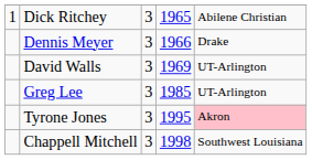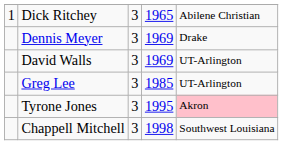 <table class="wikitable">
 <tr>
 </tr>
 <tr>
 <td>1</td>
 <td>Dick Ritchey</td>
 <td>3</td>
 <td><a href='#'>1965</a></td>
 <td style="font-size:80%;">Abilene Christian</td>
 </tr>
 <tr>
 <td></td>
 <td><a href='#'>Dennis Meyer</a></td>
 <td>3</td>
-<td><a href='#'>1966</a></td>
+<td><a href='#'>1969</a></td>
 <td style="font-size:80%;">Drake</td>
 </tr>
 <tr>
 <td></td>
 <td>David Walls</td>
 <td>3</td>
 <td><a href='#'>1969</a></td>
 <td style="font-size:80%;">UT-Arlington</td>
 </tr>
 <tr>
 <td></td>
 <td><a href='#'>Greg Lee</a></td>
 <td>3</td>
 <td><a href='#'>1985</a></td>
 <td style="font-size:80%;">UT-Arlington</td>
 </tr>
 <tr>
 <td></td>
 <td>Tyrone Jones</td>
 <td>3</td>
 <td><a href='#'>1995</a></td>
 <td style="background: pink; font-size:80%;">Akron</td>
 </tr>
 <tr>
 <td></td>
 <td>Chappell Mitchell</td>
 <td>3</td>
 <td><a href='#'>1998</a></td>
 <td style="font-size:80%;">Southwest Louisiana</td>
 </tr>
 </table>
